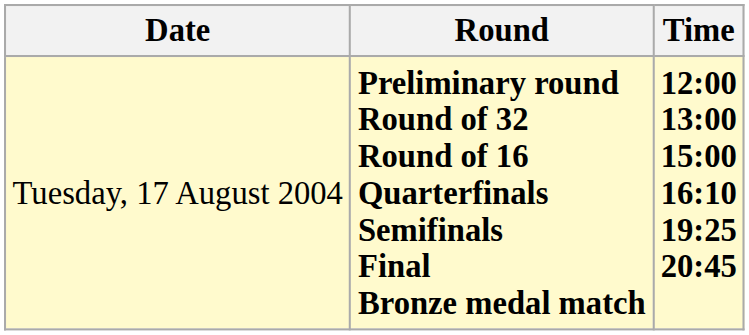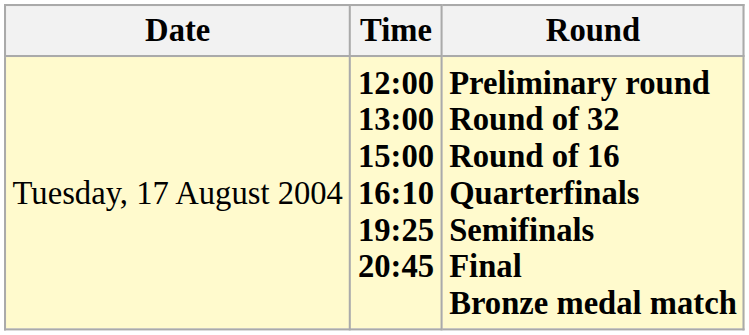 <table class="wikitable">
 <tr>
 <th>Date</th>
+<th>Time</th>
 <th>Round</th>
-<th>Time</th>
 </tr>
 <tr style=background:lemonchiffon>
 <td>Tuesday, 17 August 2004</td>
+<td><strong>12:00</strong><br><strong>13:00</strong><br><strong>15:00</strong><br><strong>16:10</strong><br><strong>19:25</strong><br><strong>20:45</strong><br> </td>
 <td><strong>Preliminary round</strong><br><strong>Round of 32</strong><br><strong>Round of 16</strong><br><strong>Quarterfinals</strong><br><strong>Semifinals</strong><br><strong>Final</strong><br><strong>Bronze medal match</strong></td>
-<td><strong>12:00</strong><br><strong>13:00</strong><br><strong>15:00</strong><br><strong>16:10</strong><br><strong>19:25</strong><br><strong>20:45</strong><br> </td>
 </tr>
 </table>
